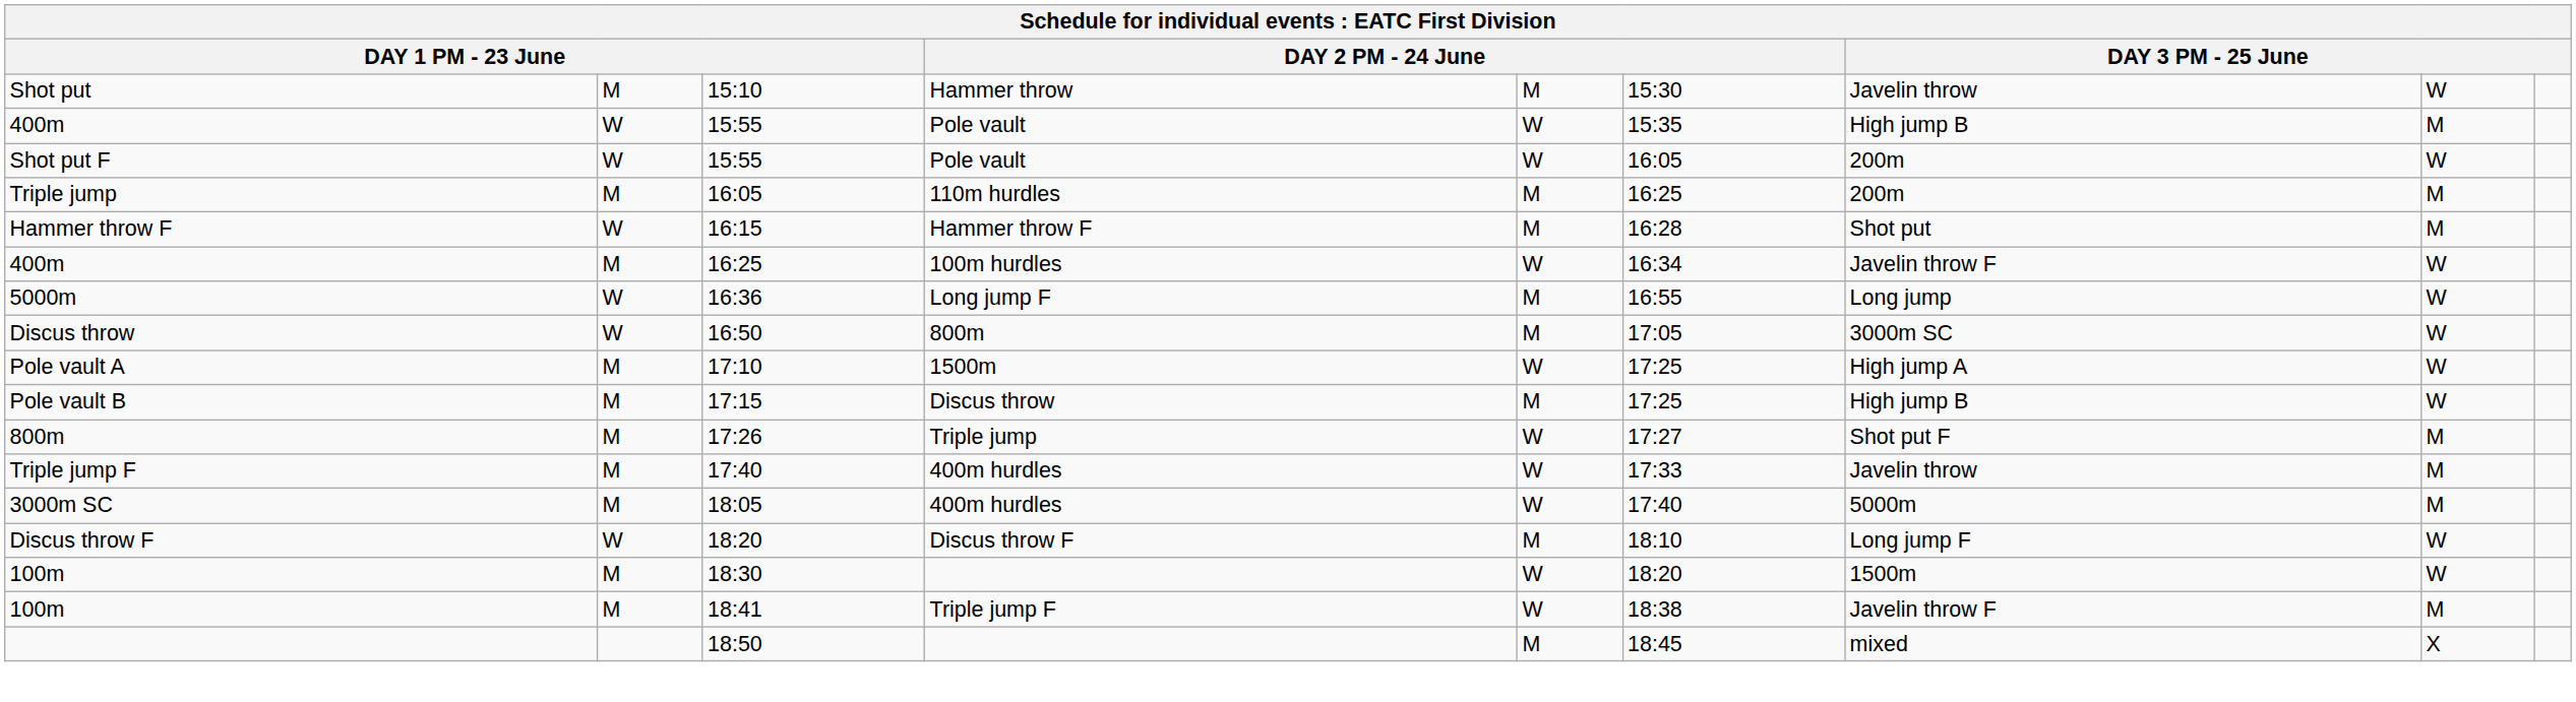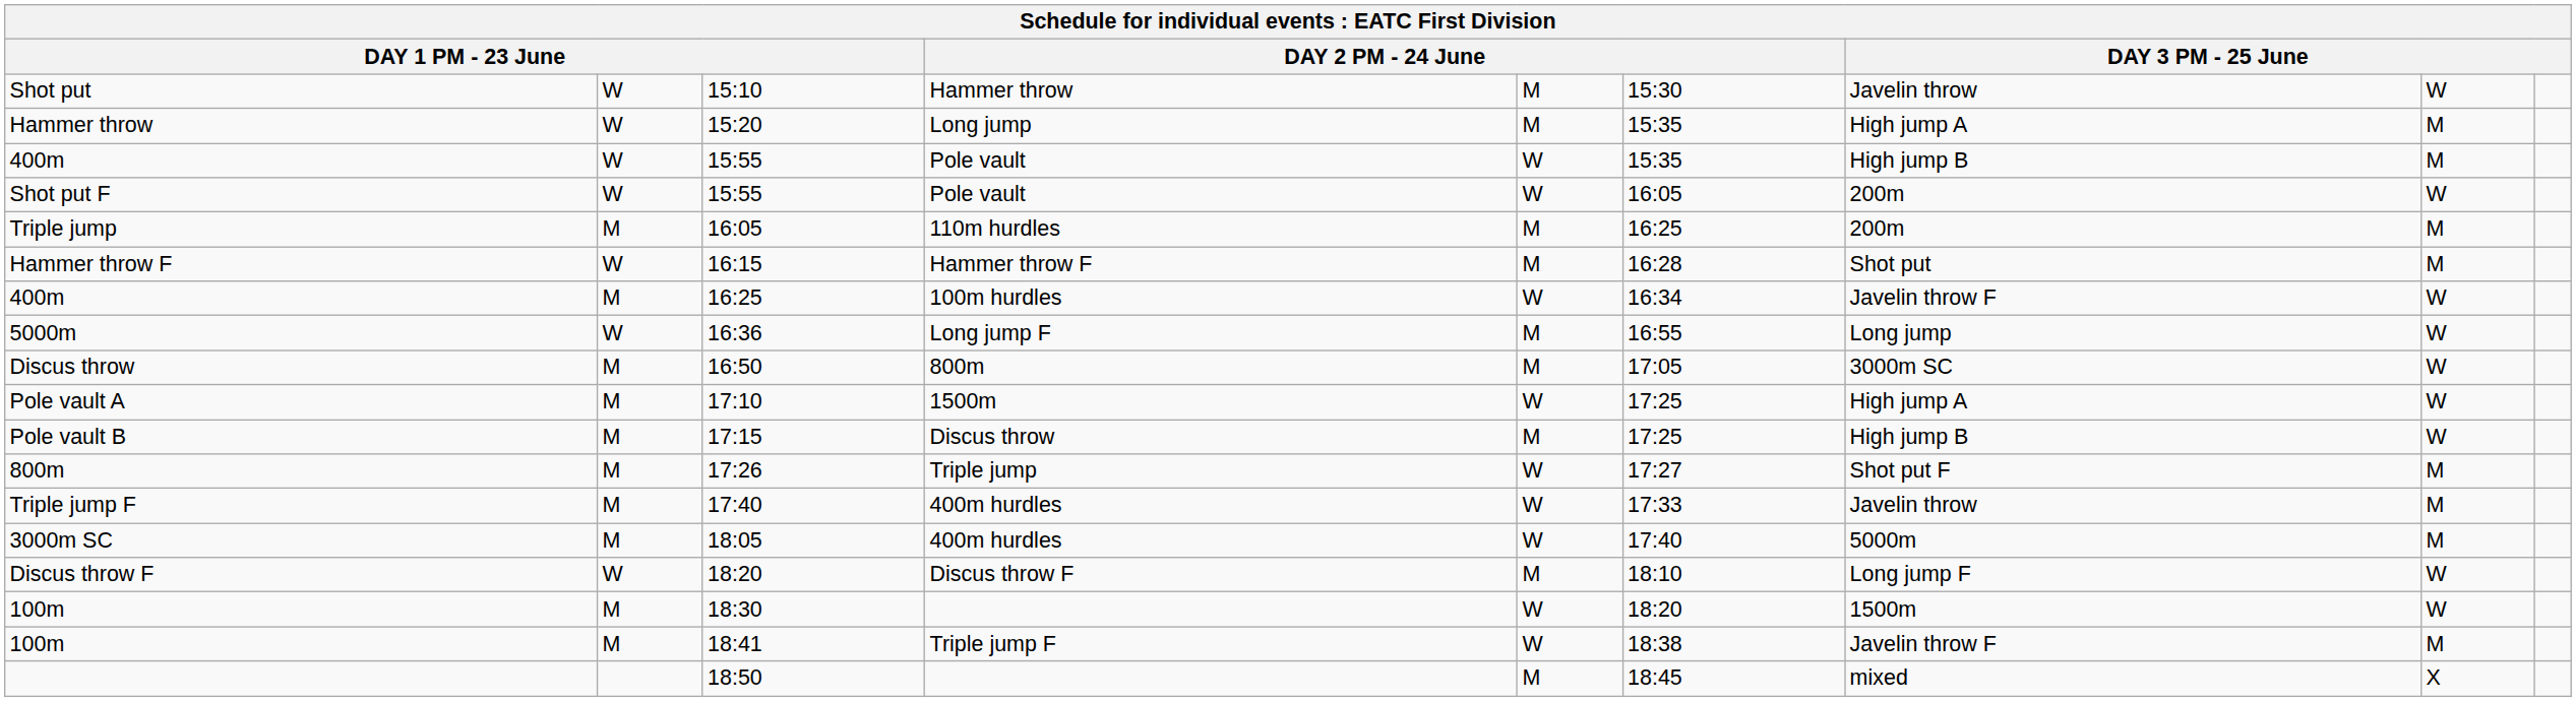 <table class="wikitable" width=95%>
 <tr>
 <th colspan="9">Schedule for individual events : EATC First Division</th>
 </tr>
 <tr>
 <th colspan="3">DAY 1 PM - 23 June</th>
 <th colspan="3">DAY 2 PM - 24 June</th>
 <th colspan="3">DAY 3 PM - 25 June</th>
 </tr>
 <tr>
 <td>Shot put</td>
-<td>M</td>
+<td>W</td>
 <td>15:10</td>
 <td>Hammer throw</td>
 <td>M</td>
 <td>15:30</td>
 <td>Javelin throw</td>
 <td>W</td>
+<td></td>
+</tr>
+<tr>
+<td>Hammer throw</td>
+<td>W</td>
+<td>15:20</td>
+<td>Long jump</td>
+<td>M</td>
+<td>15:35</td>
+<td>High jump A</td>
+<td>M</td>
 <td></td>
 </tr>
 <tr>
 <td>400m</td>
 <td>W</td>
 <td>15:55</td>
 <td>Pole vault</td>
 <td>W</td>
 <td>15:35</td>
 <td>High jump B</td>
 <td>M</td>
 <td></td>
 </tr>
 <tr>
 <td>Shot put F</td>
 <td>W</td>
 <td>15:55</td>
 <td>Pole vault</td>
 <td>W</td>
 <td>16:05</td>
 <td>200m</td>
 <td>W</td>
 <td></td>
 </tr>
 <tr>
 <td>Triple jump</td>
 <td>M</td>
 <td>16:05</td>
 <td>110m hurdles</td>
 <td>M</td>
 <td>16:25</td>
 <td>200m</td>
 <td>M</td>
 <td></td>
 </tr>
 <tr>
 <td>Hammer throw F</td>
 <td>W</td>
 <td>16:15</td>
 <td>Hammer throw F</td>
 <td>M</td>
 <td>16:28</td>
 <td>Shot put</td>
 <td>M</td>
 <td></td>
 </tr>
 <tr>
 <td>400m</td>
 <td>M</td>
 <td>16:25</td>
 <td>100m hurdles</td>
 <td>W</td>
 <td>16:34</td>
 <td>Javelin throw F</td>
 <td>W</td>
 <td></td>
 </tr>
 <tr>
 <td>5000m</td>
 <td>W</td>
 <td>16:36</td>
 <td>Long jump F</td>
 <td>M</td>
 <td>16:55</td>
 <td>Long jump</td>
 <td>W</td>
 <td></td>
 </tr>
 <tr>
 <td>Discus throw</td>
-<td>W</td>
+<td>M</td>
 <td>16:50</td>
 <td>800m</td>
 <td>M</td>
 <td>17:05</td>
 <td>3000m SC</td>
 <td>W</td>
 <td></td>
 </tr>
 <tr>
 <td>Pole vault A</td>
 <td>M</td>
 <td>17:10</td>
 <td>1500m</td>
 <td>W</td>
 <td>17:25</td>
 <td>High jump A</td>
 <td>W</td>
 <td></td>
 </tr>
 <tr>
 <td>Pole vault B</td>
 <td>M</td>
 <td>17:15</td>
 <td>Discus throw</td>
 <td>M</td>
 <td>17:25</td>
 <td>High jump B</td>
 <td>W</td>
 <td></td>
 </tr>
 <tr>
 <td>800m</td>
 <td>M</td>
 <td>17:26</td>
 <td>Triple jump</td>
 <td>W</td>
 <td>17:27</td>
 <td>Shot put F</td>
 <td>M</td>
 <td></td>
 </tr>
 <tr>
 <td>Triple jump F</td>
 <td>M</td>
 <td>17:40</td>
 <td>400m hurdles</td>
 <td>W</td>
 <td>17:33</td>
 <td>Javelin throw</td>
 <td>M</td>
 <td></td>
 </tr>
 <tr>
 <td>3000m SC</td>
 <td>M</td>
 <td>18:05</td>
 <td>400m hurdles</td>
 <td>W</td>
 <td>17:40</td>
 <td>5000m</td>
 <td>M</td>
 <td></td>
 </tr>
 <tr>
 <td>Discus throw F</td>
 <td>W</td>
 <td>18:20</td>
 <td>Discus throw F</td>
 <td>M</td>
 <td>18:10</td>
 <td>Long jump F</td>
 <td>W</td>
 <td></td>
 </tr>
 <tr>
 <td>100m</td>
 <td>M</td>
 <td>18:30</td>
 <td></td>
 <td>W</td>
 <td>18:20</td>
 <td>1500m</td>
 <td>W</td>
 <td></td>
 </tr>
 <tr>
 <td>100m</td>
 <td>M</td>
 <td>18:41</td>
 <td>Triple jump F</td>
 <td>W</td>
 <td>18:38</td>
 <td>Javelin throw F</td>
 <td>M</td>
 <td></td>
 </tr>
 <tr>
 <td></td>
 <td></td>
 <td>18:50</td>
 <td></td>
 <td>M</td>
 <td>18:45</td>
 <td> mixed</td>
 <td>X</td>
 <td></td>
 </tr>
 </table>
